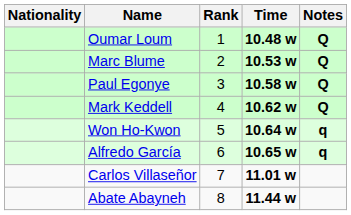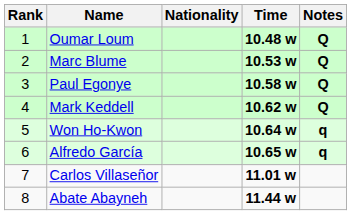 <table class="wikitable sortable" style="text-align:center">
 <tr>
+<th>Rank</th>
+<th>Name</th>
 <th>Nationality</th>
-<th>Name</th>
-<th>Rank</th>
 <th>Time</th>
 <th>Notes</th>
 </tr>
 <tr bgcolor=ccffcc>
+<td>1</td>
+<td align=left><a href='#'>Oumar Loum</a></td>
 <td align=left></td>
-<td align=left><a href='#'>Oumar Loum</a></td>
-<td>1</td>
 <td><strong>10.48</strong> <strong>w</strong></td>
 <td><strong>Q</strong></td>
 </tr>
 <tr bgcolor=ccffcc>
+<td>2</td>
+<td align=left><a href='#'>Marc Blume</a></td>
 <td align=left></td>
-<td align=left><a href='#'>Marc Blume</a></td>
-<td>2</td>
 <td><strong>10.53</strong> <strong>w</strong></td>
 <td><strong>Q</strong></td>
 </tr>
 <tr bgcolor=ccffcc>
+<td>3</td>
+<td align=left><a href='#'>Paul Egonye</a></td>
 <td align=left></td>
-<td align=left><a href='#'>Paul Egonye</a></td>
-<td>3</td>
 <td><strong>10.58</strong> <strong>w</strong></td>
 <td><strong>Q</strong></td>
 </tr>
 <tr bgcolor=ccffcc>
+<td>4</td>
+<td align=left><a href='#'>Mark Keddell</a></td>
 <td align=left></td>
-<td align=left><a href='#'>Mark Keddell</a></td>
-<td>4</td>
 <td><strong>10.62</strong> <strong>w</strong></td>
 <td><strong>Q</strong></td>
 </tr>
 <tr bgcolor=ddffdd>
+<td>5</td>
+<td align=left><a href='#'>Won Ho-Kwon</a></td>
 <td align=left></td>
-<td align=left><a href='#'>Won Ho-Kwon</a></td>
-<td>5</td>
 <td><strong>10.64</strong> <strong>w</strong></td>
 <td><strong>q</strong></td>
 </tr>
 <tr bgcolor=ddffdd>
+<td>6</td>
+<td align=left><a href='#'>Alfredo García</a></td>
 <td align=left></td>
-<td align=left><a href='#'>Alfredo García</a></td>
-<td>6</td>
 <td><strong>10.65</strong> <strong>w</strong></td>
 <td><strong>q</strong></td>
 </tr>
 <tr>
+<td>7</td>
+<td align=left><a href='#'>Carlos Villaseñor</a></td>
 <td align=left></td>
-<td align=left><a href='#'>Carlos Villaseñor</a></td>
-<td>7</td>
 <td><strong>11.01</strong> <strong>w</strong></td>
 <td></td>
 </tr>
 <tr>
+<td>8</td>
+<td align=left><a href='#'>Abate Abayneh</a></td>
 <td align=left></td>
-<td align=left><a href='#'>Abate Abayneh</a></td>
-<td>8</td>
 <td><strong>11.44</strong> <strong>w</strong></td>
 <td></td>
 </tr>
 </table>
